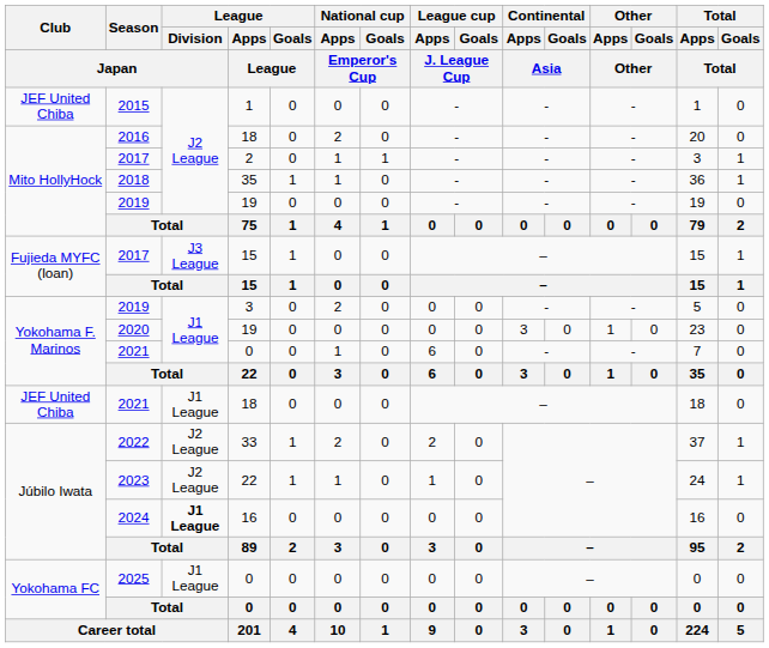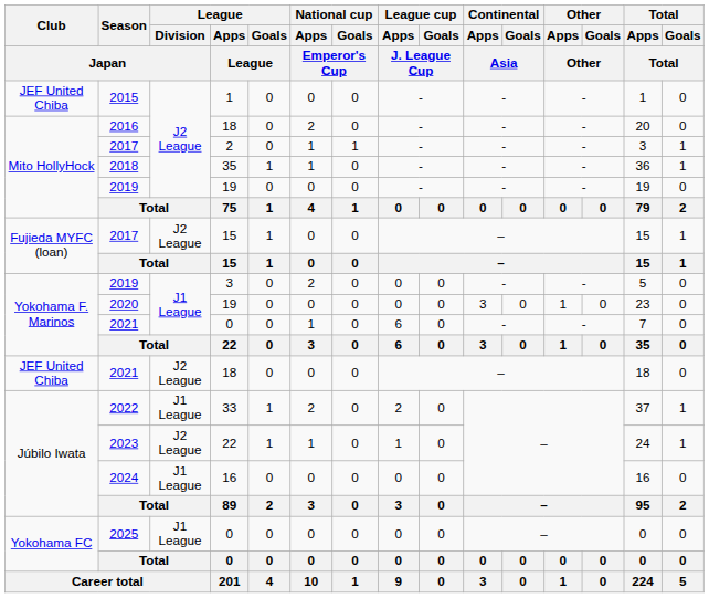 <table class="wikitable" style="text-align:center;">
 <tr>
 <th rowspan=2>Club</th>
 <th rowspan=2>Season</th>
 <th colspan=3>League</th>
 <th colspan=2>National cup</th>
 <th colspan=2>League cup</th>
 <th colspan=2>Continental</th>
 <th colspan=2>Other</th>
 <th colspan=2>Total</th>
 </tr>
 <tr>
 <th>Division</th>
 <th>Apps</th>
 <th>Goals</th>
 <th>Apps</th>
 <th>Goals</th>
 <th>Apps</th>
 <th>Goals</th>
 <th>Apps</th>
 <th>Goals</th>
 <th>Apps</th>
 <th>Goals</th>
 <th>Apps</th>
 <th>Goals</th>
 </tr>
 <tr>
 <th colspan=3>Japan</th>
 <th colspan=2>League</th>
 <th colspan=2><a href='#'>Emperor's Cup</a></th>
 <th colspan=2><a href='#'>J. League Cup</a></th>
 <th colspan=2><a href='#'>Asia</a></th>
 <th colspan=2>Other</th>
 <th colspan=2>Total</th>
 </tr>
 <tr>
 <td><a href='#'>JEF United Chiba</a></td>
 <td><a href='#'>2015</a></td>
 <td rowspan="5"><a href='#'>J2 League</a></td>
 <td>1</td>
 <td>0</td>
 <td>0</td>
 <td>0</td>
 <td colspan="2">-</td>
 <td colspan="2">-</td>
 <td colspan="2">-</td>
 <td>1</td>
 <td>0</td>
 </tr>
 <tr>
 <td rowspan="5"><a href='#'>Mito HollyHock</a></td>
 <td><a href='#'>2016</a></td>
 <td>18</td>
 <td>0</td>
 <td>2</td>
 <td>0</td>
 <td colspan="2">-</td>
 <td colspan="2">-</td>
 <td colspan="2">-</td>
 <td>20</td>
 <td>0</td>
 </tr>
 <tr>
 <td><a href='#'>2017</a></td>
 <td>2</td>
 <td>0</td>
 <td>1</td>
 <td>1</td>
 <td colspan="2">-</td>
 <td colspan="2">-</td>
 <td colspan="2">-</td>
 <td>3</td>
 <td>1</td>
 </tr>
 <tr>
 <td><a href='#'>2018</a></td>
 <td>35</td>
 <td>1</td>
 <td>1</td>
 <td>0</td>
 <td colspan="2">-</td>
 <td colspan="2">-</td>
 <td colspan="2">-</td>
 <td>36</td>
 <td>1</td>
 </tr>
 <tr>
 <td><a href='#'>2019</a></td>
 <td>19</td>
 <td>0</td>
 <td>0</td>
 <td>0</td>
 <td colspan="2">-</td>
 <td colspan="2">-</td>
 <td colspan="2">-</td>
 <td>19</td>
 <td>0</td>
 </tr>
 <tr>
 <th colspan="2">Total</th>
 <th>75</th>
 <th>1</th>
 <th>4</th>
 <th>1</th>
 <th>0</th>
 <th>0</th>
 <th>0</th>
 <th>0</th>
 <th>0</th>
 <th>0</th>
 <th>79</th>
 <th>2</th>
 </tr>
 <tr>
 <td rowspan="2"><a href='#'>Fujieda MYFC</a> (loan)</td>
 <td><a href='#'>2017</a></td>
-<td><a href='#'>J3 League</a></td>
+<td>J2 League</td>
 <td>15</td>
 <td>1</td>
 <td>0</td>
 <td>0</td>
 <td colspan="6">–</td>
 <td>15</td>
 <td>1</td>
 </tr>
 <tr>
 <th colspan="2">Total</th>
 <th>15</th>
 <th>1</th>
 <th>0</th>
 <th>0</th>
 <th colspan="6">–</th>
 <th>15</th>
 <th>1</th>
 </tr>
 <tr>
 <td rowspan="4"><a href='#'>Yokohama F. Marinos</a></td>
 <td><a href='#'>2019</a></td>
 <td rowspan="3"><a href='#'>J1 League</a></td>
 <td>3</td>
 <td>0</td>
 <td>2</td>
 <td>0</td>
 <td>0</td>
 <td>0</td>
 <td colspan="2">-</td>
 <td colspan="2">-</td>
 <td>5</td>
 <td>0</td>
 </tr>
 <tr>
 <td><a href='#'>2020</a></td>
 <td>19</td>
 <td>0</td>
 <td>0</td>
 <td>0</td>
 <td>0</td>
 <td>0</td>
 <td>3</td>
 <td>0</td>
 <td>1</td>
 <td>0</td>
 <td>23</td>
 <td>0</td>
 </tr>
 <tr>
 <td><a href='#'>2021</a></td>
 <td>0</td>
 <td>0</td>
 <td>1</td>
 <td>0</td>
 <td>6</td>
 <td>0</td>
 <td colspan="2">-</td>
 <td colspan="2">-</td>
 <td>7</td>
 <td>0</td>
 </tr>
 <tr>
 <th colspan="2">Total</th>
 <th>22</th>
 <th>0</th>
 <th>3</th>
 <th>0</th>
 <th>6</th>
 <th>0</th>
 <th>3</th>
 <th>0</th>
 <th>1</th>
 <th>0</th>
 <th>35</th>
 <th>0</th>
 </tr>
 <tr>
 <td><a href='#'>JEF United Chiba</a></td>
 <td><a href='#'>2021</a></td>
-<td>J1 League</td>
+<td>J2 League</td>
 <td>18</td>
 <td>0</td>
 <td>0</td>
 <td>0</td>
 <td colspan="6">–</td>
 <td>18</td>
 <td>0</td>
 </tr>
 <tr>
 <td rowspan="4">Júbilo Iwata</td>
 <td><a href='#'>2022</a></td>
-<td>J2 League</td>
+<td>J1 League</td>
 <td>33</td>
 <td>1</td>
 <td>2</td>
 <td>0</td>
 <td>2</td>
 <td>0</td>
 <td rowspan="3" colspan="4">–</td>
 <td>37</td>
 <td>1</td>
 </tr>
 <tr>
 <td><a href='#'>2023</a></td>
 <td>J2 League</td>
 <td>22</td>
 <td>1</td>
 <td>1</td>
 <td>0</td>
 <td>1</td>
 <td>0</td>
 <td>24</td>
 <td>1</td>
 </tr>
 <tr>
 <td><a href='#'>2024</a></td>
-<td><strong>J1 League</strong></td>
+<td>J1 League</td>
 <td>16</td>
 <td>0</td>
 <td>0</td>
 <td>0</td>
 <td>0</td>
 <td>0</td>
 <td>16</td>
 <td>0</td>
 </tr>
 <tr>
 <th colspan="2">Total</th>
 <th>89</th>
 <th>2</th>
 <th>3</th>
 <th>0</th>
 <th>3</th>
 <th>0</th>
 <th colspan="4">–</th>
 <th>95</th>
 <th>2</th>
 </tr>
 <tr>
 <td rowspan="2"><a href='#'>Yokohama FC</a></td>
 <td><a href='#'>2025</a></td>
 <td>J1 League</td>
 <td>0</td>
 <td>0</td>
 <td>0</td>
 <td>0</td>
 <td>0</td>
 <td>0</td>
 <td colspan="4">–</td>
 <td>0</td>
 <td>0</td>
 </tr>
 <tr>
 <th colspan="2">Total</th>
 <th>0</th>
 <th>0</th>
 <th>0</th>
 <th>0</th>
 <th>0</th>
 <th>0</th>
 <th>0</th>
 <th>0</th>
 <th>0</th>
 <th>0</th>
 <th>0</th>
 <th>0</th>
 </tr>
 <tr>
 <th colspan=3>Career total</th>
 <th>201</th>
 <th>4</th>
 <th>10</th>
 <th>1</th>
 <th>9</th>
 <th>0</th>
 <th>3</th>
 <th>0</th>
 <th>1</th>
 <th>0</th>
 <th>224</th>
 <th>5</th>
 </tr>
 </table>
